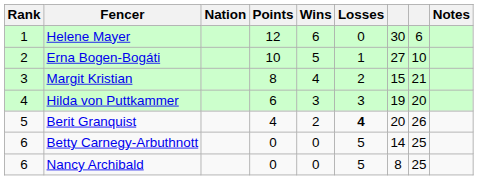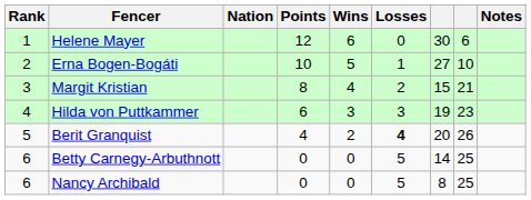 <table class="wikitable sortable" style="text-align: center;">
 <tr>
 <th>Rank</th>
 <th>Fencer</th>
 <th>Nation</th>
 <th>Points</th>
 <th>Wins</th>
 <th>Losses</th>
 <th></th>
 <th></th>
 <th>Notes</th>
 </tr>
 <tr style="background:#cfc;">
 <td>1</td>
 <td align=left><a href='#'>Helene Mayer</a></td>
 <td align=left></td>
 <td>12</td>
 <td>6</td>
 <td>0</td>
 <td>30</td>
 <td>6</td>
 <td></td>
 </tr>
 <tr style="background:#cfc;">
 <td>2</td>
 <td align=left><a href='#'>Erna Bogen-Bogáti</a></td>
 <td align=left></td>
 <td>10</td>
 <td>5</td>
 <td>1</td>
 <td>27</td>
 <td>10</td>
 <td></td>
 </tr>
 <tr style="background:#cfc;">
 <td>3</td>
 <td align=left><a href='#'>Margit Kristian</a></td>
 <td align=left></td>
 <td>8</td>
 <td>4</td>
 <td>2</td>
 <td>15</td>
 <td>21</td>
 <td></td>
 </tr>
 <tr style="background:#cfc;">
 <td>4</td>
 <td align=left><a href='#'>Hilda von Puttkammer</a></td>
 <td align=left></td>
 <td>6</td>
 <td>3</td>
 <td>3</td>
 <td>19</td>
-<td>20</td>
+<td>23</td>
 <td></td>
 </tr>
 <tr>
 <td>5</td>
 <td align=left><a href='#'>Berit Granquist</a></td>
 <td align=left></td>
 <td>4</td>
 <td>2</td>
 <td><strong>4</strong></td>
 <td>20</td>
 <td>26</td>
 <td></td>
 </tr>
 <tr>
 <td>6</td>
 <td align=left><a href='#'>Betty Carnegy-Arbuthnott</a></td>
 <td align=left></td>
 <td>0</td>
 <td>0</td>
 <td>5</td>
 <td>14</td>
 <td>25</td>
 <td></td>
 </tr>
 <tr>
 <td>6</td>
 <td align=left><a href='#'>Nancy Archibald</a></td>
 <td align=left></td>
 <td>0</td>
 <td>0</td>
 <td>5</td>
 <td>8</td>
 <td>25</td>
 <td></td>
 </tr>
 </table>
